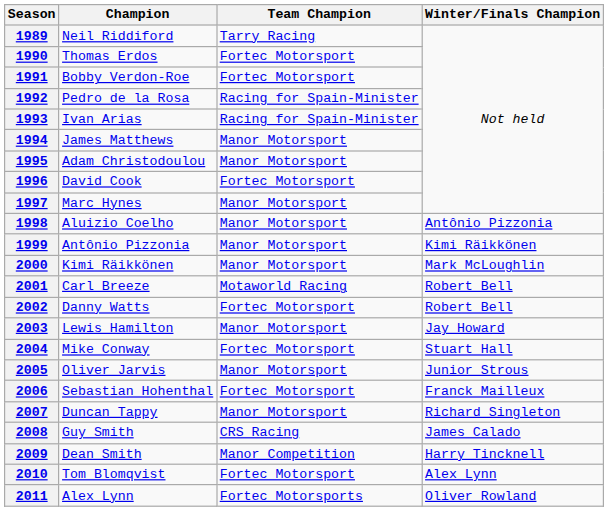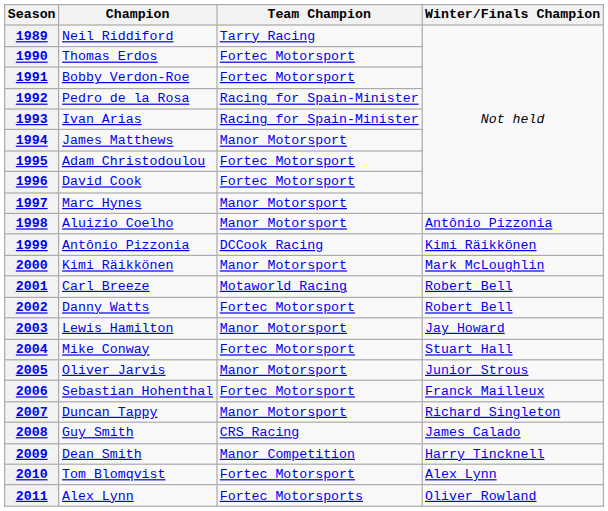 <table class="wikitable" style="font-size: 85%;">
 <tr>
 <th>Season</th>
 <th>Champion</th>
 <th>Team Champion</th>
 <th>Winter/Finals Champion</th>
 </tr>
 <tr>
 <th><a href='#'>1989</a></th>
 <td> <a href='#'>Neil Riddiford</a></td>
 <td> <a href='#'>Tarry Racing</a></td>
 <td rowspan=9 align=center><em>Not held</em></td>
 </tr>
 <tr>
 <th><a href='#'>1990</a></th>
 <td> <a href='#'>Thomas Erdos</a></td>
 <td> <a href='#'>Fortec Motorsport</a></td>
 </tr>
 <tr>
 <th><a href='#'>1991</a></th>
 <td> <a href='#'>Bobby Verdon-Roe</a></td>
 <td> <a href='#'>Fortec Motorsport</a></td>
 </tr>
 <tr>
 <th><a href='#'>1992</a></th>
 <td> <a href='#'>Pedro de la Rosa</a></td>
 <td> <a href='#'>Racing for Spain-Minister</a></td>
 </tr>
 <tr>
 <th><a href='#'>1993</a></th>
 <td> <a href='#'>Ivan Arias</a></td>
 <td> <a href='#'>Racing for Spain-Minister</a></td>
 </tr>
 <tr>
 <th><a href='#'>1994</a></th>
 <td> <a href='#'>James Matthews</a></td>
 <td> <a href='#'>Manor Motorsport</a></td>
 </tr>
 <tr>
 <th><a href='#'>1995</a></th>
 <td> <a href='#'>Adam Christodoulou</a></td>
-<td> <a href='#'>Manor Motorsport</a></td>
+<td> <a href='#'>Fortec Motorsport</a></td>
 </tr>
 <tr>
 <th><a href='#'>1996</a></th>
 <td> <a href='#'>David Cook</a></td>
 <td> <a href='#'>Fortec Motorsport</a></td>
 </tr>
 <tr>
 <th><a href='#'>1997</a></th>
 <td> <a href='#'>Marc Hynes</a></td>
 <td> <a href='#'>Manor Motorsport</a></td>
 </tr>
 <tr>
 <th><a href='#'>1998</a></th>
 <td> <a href='#'>Aluizio Coelho</a></td>
 <td> <a href='#'>Manor Motorsport</a></td>
 <td> <a href='#'>Antônio Pizzonia</a></td>
 </tr>
 <tr>
 <th><a href='#'>1999</a></th>
 <td> <a href='#'>Antônio Pizzonia</a></td>
-<td> <a href='#'>Manor Motorsport</a></td>
+<td> <a href='#'>DCCook Racing</a></td>
 <td> <a href='#'>Kimi Räikkönen</a></td>
 </tr>
 <tr>
 <th><a href='#'>2000</a></th>
 <td> <a href='#'>Kimi Räikkönen</a></td>
 <td> <a href='#'>Manor Motorsport</a></td>
 <td> <a href='#'>Mark McLoughlin</a></td>
 </tr>
 <tr>
 <th><a href='#'>2001</a></th>
 <td> <a href='#'>Carl Breeze</a></td>
 <td> <a href='#'>Motaworld Racing</a></td>
 <td> <a href='#'>Robert Bell</a></td>
 </tr>
 <tr>
 <th><a href='#'>2002</a></th>
 <td> <a href='#'>Danny Watts</a></td>
 <td> <a href='#'>Fortec Motorsport</a></td>
 <td> <a href='#'>Robert Bell</a></td>
 </tr>
 <tr>
 <th><a href='#'>2003</a></th>
 <td> <a href='#'>Lewis Hamilton</a></td>
 <td> <a href='#'>Manor Motorsport</a></td>
 <td> <a href='#'>Jay Howard</a></td>
 </tr>
 <tr>
 <th><a href='#'>2004</a></th>
 <td> <a href='#'>Mike Conway</a></td>
 <td> <a href='#'>Fortec Motorsport</a></td>
 <td> <a href='#'>Stuart Hall</a></td>
 </tr>
 <tr>
 <th><a href='#'>2005</a></th>
 <td> <a href='#'>Oliver Jarvis</a></td>
 <td> <a href='#'>Manor Motorsport</a></td>
 <td> <a href='#'>Junior Strous</a></td>
 </tr>
 <tr>
 <th><a href='#'>2006</a></th>
 <td> <a href='#'>Sebastian Hohenthal</a></td>
 <td> <a href='#'>Fortec Motorsport</a></td>
 <td> <a href='#'>Franck Mailleux</a></td>
 </tr>
 <tr>
 <th><a href='#'>2007</a></th>
 <td> <a href='#'>Duncan Tappy</a></td>
 <td> <a href='#'>Manor Motorsport</a></td>
 <td> <a href='#'>Richard Singleton</a></td>
 </tr>
 <tr>
 <th><a href='#'>2008</a></th>
 <td> <a href='#'>Guy Smith</a></td>
 <td> <a href='#'>CRS Racing</a></td>
 <td> <a href='#'>James Calado</a></td>
 </tr>
 <tr>
 <th><a href='#'>2009</a></th>
 <td> <a href='#'>Dean Smith</a></td>
 <td> <a href='#'>Manor Competition</a></td>
 <td> <a href='#'>Harry Tincknell</a></td>
 </tr>
 <tr>
 <th><a href='#'>2010</a></th>
 <td> <a href='#'>Tom Blomqvist</a></td>
 <td> <a href='#'>Fortec Motorsport</a></td>
 <td> <a href='#'>Alex Lynn</a></td>
 </tr>
 <tr>
 <th><a href='#'>2011</a></th>
 <td> <a href='#'>Alex Lynn</a></td>
 <td> <a href='#'>Fortec Motorsports</a></td>
 <td> <a href='#'>Oliver Rowland</a></td>
 </tr>
 </table>
